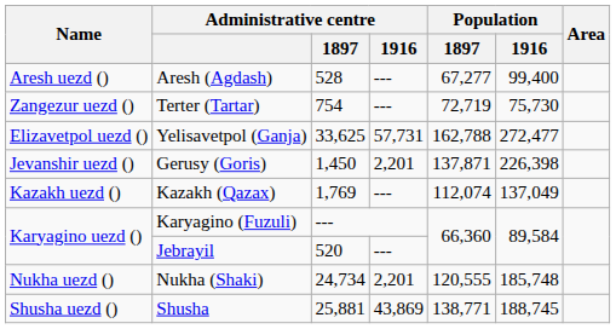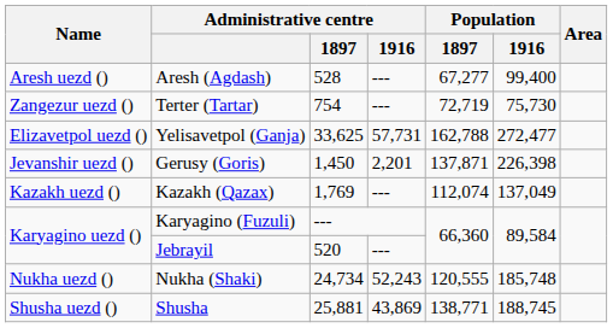 <table class="wikitable sortable">
 <tr>
 <th rowspan="2">Name</th>
 <th colspan="3"><strong>Administrative centre</strong></th>
 <th colspan="2">Population</th>
 <th rowspan="2">Area</th>
 </tr>
 <tr>
 <th></th>
 <th>1897</th>
 <th>1916</th>
 <th>1897</th>
 <th>1916</th>
 </tr>
 <tr>
 <td><a href='#'>Aresh uezd</a> ()</td>
 <td>Aresh (<a href='#'>Agdash</a>)</td>
 <td>528</td>
 <td>---</td>
 <td align="right">67,277</td>
 <td align="right">99,400</td>
 <td></td>
 </tr>
 <tr>
 <td><a href='#'>Zangezur uezd</a> ()</td>
 <td>Terter (<a href='#'>Tartar</a>)</td>
 <td>754</td>
 <td>---</td>
 <td align="right">72,719</td>
 <td align="right">75,730</td>
 <td></td>
 </tr>
 <tr>
 <td><a href='#'>Elizavetpol uezd</a> ()</td>
 <td>Yelisavetpol (<a href='#'>Ganja</a>)</td>
 <td>33,625</td>
 <td>57,731</td>
 <td align="right">162,788</td>
 <td align="right">272,477</td>
 <td></td>
 </tr>
 <tr>
 <td><a href='#'>Jevanshir uezd</a> ()</td>
 <td>Gerusy (<a href='#'>Goris</a>)</td>
 <td>1,450</td>
 <td>2,201</td>
 <td align="right">137,871</td>
 <td align="right">226,398</td>
 <td></td>
 </tr>
 <tr>
 <td><a href='#'>Kazakh uezd</a> ()</td>
 <td>Kazakh (<a href='#'>Qazax</a>)</td>
 <td>1,769</td>
 <td>---</td>
 <td align="right">112,074</td>
 <td align="right">137,049</td>
 <td></td>
 </tr>
 <tr>
 <td rowspan="2"><a href='#'>Karyagino uezd</a> ()</td>
 <td>Karyagino (<a href='#'>Fuzuli</a>)</td>
 <td colspan="2">---</td>
 <td rowspan="2" align="right">66,360</td>
 <td rowspan="2" align="right">89,584</td>
 <td rowspan="2"></td>
 </tr>
 <tr>
 <td><a href='#'>Jebrayil</a></td>
 <td>520</td>
 <td>---</td>
 </tr>
 <tr>
 <td><a href='#'>Nukha uezd</a> ()</td>
 <td>Nukha (<a href='#'>Shaki</a>)</td>
 <td>24,734</td>
-<td>2,201</td>
+<td>52,243</td>
 <td align="right">120,555</td>
 <td align="right">185,748</td>
 <td></td>
 </tr>
 <tr>
 <td><a href='#'>Shusha uezd</a> ()</td>
 <td><a href='#'>Shusha</a></td>
 <td>25,881</td>
 <td>43,869</td>
 <td align="right">138,771</td>
 <td align="right">188,745</td>
 <td></td>
 </tr>
 </table>
